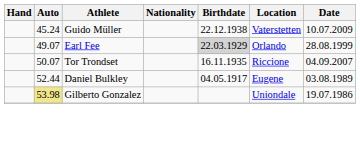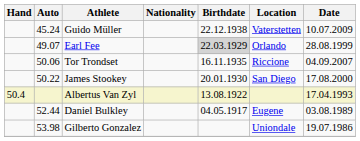 <table class="wikitable">
 <tr>
 <th>Hand</th>
 <th>Auto</th>
 <th>Athlete</th>
 <th>Nationality</th>
 <th>Birthdate</th>
 <th>Location</th>
 <th>Date</th>
 </tr>
 <tr>
 <td></td>
 <td>45.24</td>
 <td>Guido Müller</td>
 <td></td>
 <td>22.12.1938</td>
 <td><a href='#'>Vaterstetten</a></td>
 <td>10.07.2009</td>
 </tr>
 <tr>
 <td></td>
 <td>49.07</td>
 <td><a href='#'>Earl Fee</a></td>
 <td></td>
 <td style="background: lightgrey;">22.03.1929</td>
 <td><a href='#'>Orlando</a></td>
 <td>28.08.1999</td>
 </tr>
 <tr>
 <td></td>
-<td>50.07</td>
+<td>50.06</td>
 <td>Tor Trondset</td>
 <td></td>
 <td>16.11.1935</td>
 <td><a href='#'>Riccione</a></td>
 <td>04.09.2007</td>
+</tr>
+<tr>
+<td></td>
+<td>50.22</td>
+<td>James Stookey</td>
+<td></td>
+<td>20.01.1930</td>
+<td><a href='#'>San Diego</a></td>
+<td>17.08.2000</td>
+</tr>
+<tr bgcolor=#f6F5CE>
+<td>50.4</td>
+<td></td>
+<td>Albertus Van Zyl</td>
+<td></td>
+<td>13.08.1922</td>
+<td></td>
+<td>17.04.1993</td>
 </tr>
 <tr>
 <td></td>
 <td>52.44</td>
 <td>Daniel Bulkley</td>
 <td></td>
 <td>04.05.1917</td>
 <td><a href='#'>Eugene</a></td>
 <td>03.08.1989</td>
 </tr>
 <tr>
 <td></td>
-<td style="background: khaki;">53.98</td>
+<td>53.98</td>
 <td>Gilberto Gonzalez</td>
 <td></td>
 <td></td>
 <td><a href='#'>Uniondale</a></td>
 <td>19.07.1986</td>
 </tr>
 <tr>
 </tr>
 </table>
